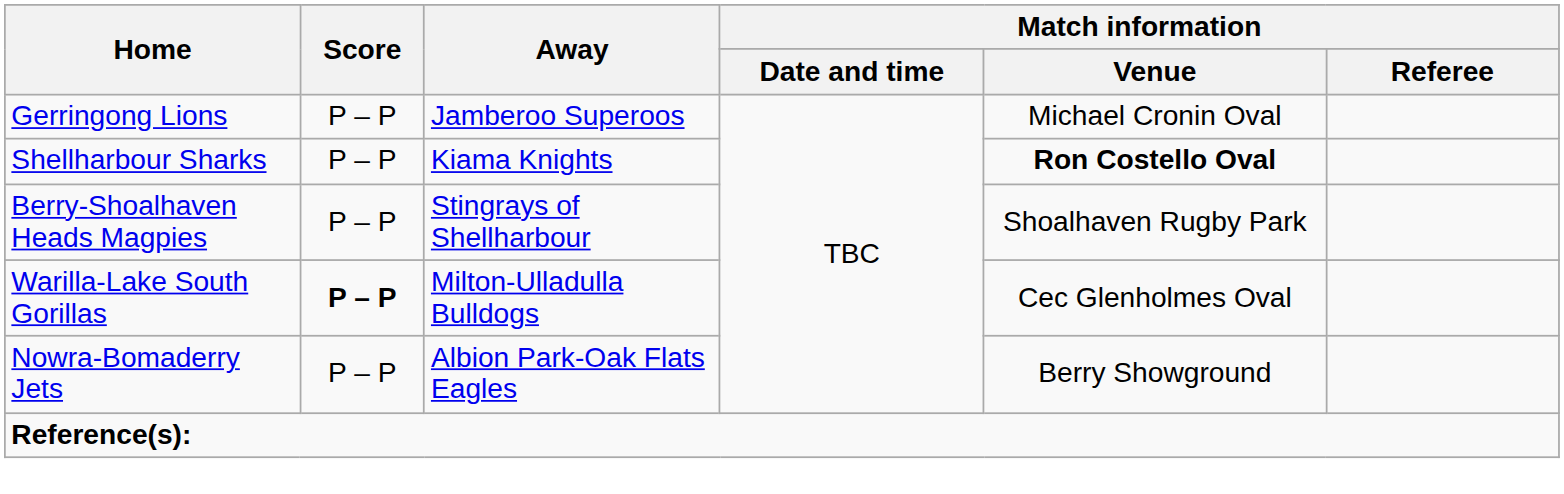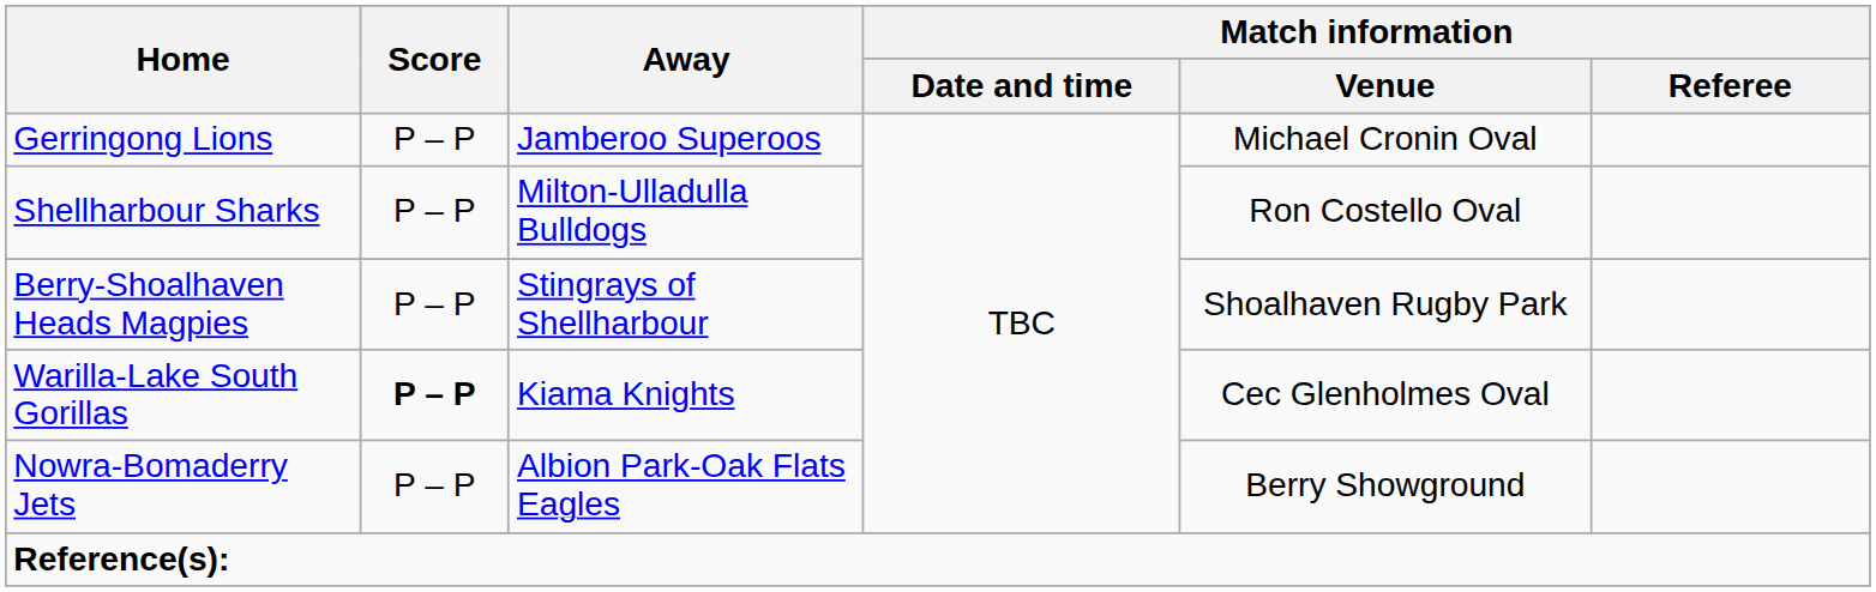 <table class="wikitable" width="100% text-align:center;">
 <tr>
 <th rowspan="2" width="19%">Home</th>
 <th rowspan="2" width="8%">Score</th>
 <th rowspan="2" width="19%">Away</th>
 <th colspan="3">Match information</th>
 </tr>
 <tr bgcolor="#CCCCCC">
 <th width="17%">Date and time</th>
 <th width="22%">Venue</th>
 <th>Referee</th>
 </tr>
 <tr>
 <td> <a href='#'>Gerringong Lions</a></td>
 <td style="text-align:center;">P – P</td>
 <td> <a href='#'>Jamberoo Superoos</a></td>
 <td rowspan="5" style="text-align:center;">TBC</td>
 <td style="text-align:center;">Michael Cronin Oval</td>
 <td style="text-align:center;"></td>
 </tr>
 <tr>
 <td> <a href='#'>Shellharbour Sharks</a></td>
 <td style="text-align:center;">P – P</td>
-<td> <a href='#'>Kiama Knights</a></td>
-<td style="text-align:center;"><strong>Ron Costello Oval</strong></td>
+<td> <a href='#'>Milton-Ulladulla Bulldogs</a></td>
+<td style="text-align:center;">Ron Costello Oval</td>
 <td style="text-align:center;"></td>
 </tr>
 <tr>
 <td> <a href='#'>Berry-Shoalhaven Heads Magpies</a></td>
 <td style="text-align:center;">P – P</td>
 <td> <a href='#'>Stingrays of Shellharbour</a></td>
 <td style="text-align:center;">Shoalhaven Rugby Park</td>
 <td style="text-align:center;"></td>
 </tr>
 <tr>
 <td> <a href='#'>Warilla-Lake South Gorillas</a></td>
 <td style="text-align:center;"><strong>P – P</strong></td>
-<td> <a href='#'>Milton-Ulladulla Bulldogs</a></td>
+<td> <a href='#'>Kiama Knights</a></td>
 <td style="text-align:center;">Cec Glenholmes Oval</td>
 <td style="text-align:center;"></td>
 </tr>
 <tr>
 <td> <a href='#'>Nowra-Bomaderry Jets</a></td>
 <td style="text-align:center;">P – P</td>
 <td> <a href='#'>Albion Park-Oak Flats Eagles</a></td>
 <td style="text-align:center;">Berry Showground</td>
 <td style="text-align:center;"></td>
 </tr>
 <tr>
 <td colspan="6"><strong>Reference(s):</strong></td>
 </tr>
 </table>
